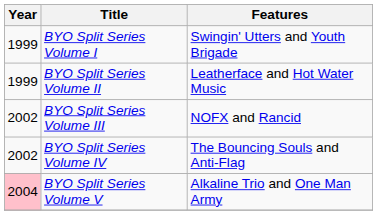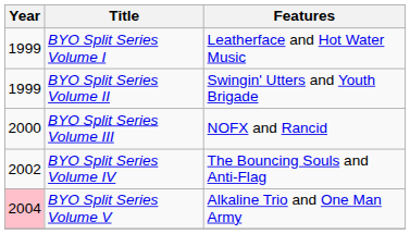 <table class="wikitable">
 <tr>
 <th width="20" rowspan=><strong>Year</strong></th>
 <th width="165" rowspan=><strong>Title</strong></th>
 <th width="210"><strong>Features </strong></th>
 </tr>
 <tr>
 <td>1999</td>
 <td><em><a href='#'>BYO Split Series Volume I</a></em></td>
-<td><a href='#'>Swingin' Utters</a> and <a href='#'>Youth Brigade</a></td>
+<td><a href='#'>Leatherface</a> and <a href='#'>Hot Water Music</a></td>
 </tr>
 <tr>
 <td>1999</td>
 <td><em><a href='#'>BYO Split Series Volume II</a></em></td>
-<td><a href='#'>Leatherface</a> and <a href='#'>Hot Water Music</a></td>
+<td><a href='#'>Swingin' Utters</a> and <a href='#'>Youth Brigade</a></td>
 </tr>
 <tr>
-<td>2002</td>
+<td>2000</td>
 <td><em><a href='#'>BYO Split Series Volume III</a></em></td>
 <td><a href='#'>NOFX</a> and <a href='#'>Rancid</a></td>
 </tr>
 <tr>
 <td>2002</td>
 <td><em><a href='#'>BYO Split Series Volume IV</a></em></td>
 <td><a href='#'>The Bouncing Souls</a> and <a href='#'>Anti-Flag</a></td>
 </tr>
 <tr>
 <td style="background: pink;">2004</td>
 <td><em><a href='#'>BYO Split Series Volume V</a></em></td>
 <td><a href='#'>Alkaline Trio</a> and <a href='#'>One Man Army</a></td>
 </tr>
 <tr>
 </tr>
 </table>
